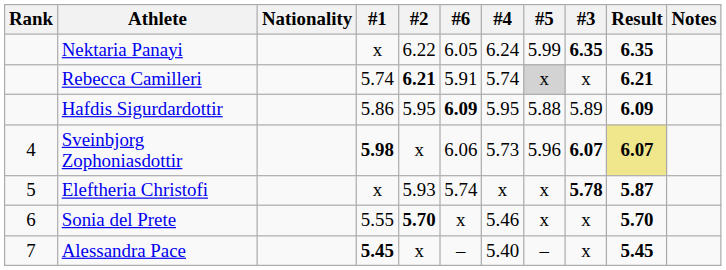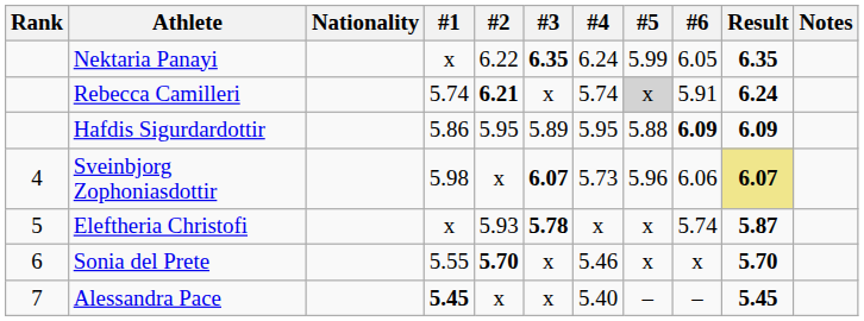 <table class="wikitable sortable" style="text-align:center">
 <tr>
 <th>Rank</th>
 <th>Athlete</th>
 <th>Nationality</th>
 <th>#1</th>
 <th>#2</th>
-<th>#6</th>
+<th>#3</th>
 <th>#4</th>
 <th>#5</th>
-<th>#3</th>
+<th>#6</th>
 <th>Result</th>
 <th>Notes</th>
 </tr>
 <tr>
 <td></td>
 <td align="left"><a href='#'>Nektaria Panayi</a></td>
 <td align=left></td>
 <td>x</td>
 <td>6.22</td>
-<td>6.05</td>
+<td><strong>6.35</strong></td>
 <td>6.24</td>
 <td>5.99</td>
-<td><strong>6.35</strong></td>
+<td>6.05</td>
 <td><strong>6.35</strong></td>
 <td></td>
 </tr>
 <tr>
 <td></td>
 <td align="left"><a href='#'>Rebecca Camilleri</a></td>
 <td align=left></td>
 <td>5.74</td>
 <td><strong>6.21</strong></td>
-<td>5.91</td>
+<td>x</td>
 <td>5.74</td>
 <td style="background: lightgrey;">x</td>
-<td>x</td>
-<td><strong>6.21</strong></td>
+<td>5.91</td>
+<td><strong>6.24</strong></td>
 <td></td>
 </tr>
 <tr>
 <td></td>
 <td align="left"><a href='#'>Hafdis Sigurdardottir</a></td>
 <td align=left></td>
 <td>5.86</td>
 <td>5.95</td>
-<td><strong>6.09</strong></td>
+<td>5.89</td>
 <td>5.95</td>
 <td>5.88</td>
-<td>5.89</td>
+<td><strong>6.09</strong></td>
 <td><strong>6.09</strong></td>
 <td></td>
 </tr>
 <tr>
 <td>4</td>
 <td align="left"><a href='#'>Sveinbjorg Zophoniasdottir</a></td>
 <td align=left></td>
-<td><strong>5.98</strong></td>
+<td>5.98</td>
 <td>x</td>
-<td>6.06</td>
+<td><strong>6.07</strong></td>
 <td>5.73</td>
 <td>5.96</td>
-<td><strong>6.07</strong></td>
+<td>6.06</td>
 <td style="background: khaki;"><strong>6.07</strong></td>
 <td></td>
 </tr>
 <tr>
 <td>5</td>
 <td align="left"><a href='#'>Eleftheria Christofi</a></td>
 <td align=left></td>
 <td>x</td>
 <td>5.93</td>
-<td>5.74</td>
+<td><strong>5.78</strong></td>
 <td>x</td>
 <td>x</td>
-<td><strong>5.78</strong></td>
+<td>5.74</td>
 <td><strong>5.87</strong></td>
 <td></td>
 </tr>
 <tr>
 <td>6</td>
 <td align="left"><a href='#'>Sonia del Prete</a></td>
 <td align=left></td>
 <td>5.55</td>
 <td><strong>5.70</strong></td>
 <td>x</td>
 <td>5.46</td>
 <td>x</td>
 <td>x</td>
 <td><strong>5.70</strong></td>
 <td></td>
 </tr>
 <tr>
 <td>7</td>
 <td align="left"><a href='#'>Alessandra Pace</a></td>
 <td align=left></td>
 <td><strong>5.45</strong></td>
 <td>x</td>
-<td>–</td>
+<td>x</td>
 <td>5.40</td>
 <td>–</td>
-<td>x</td>
+<td>–</td>
 <td><strong>5.45</strong></td>
 <td></td>
 </tr>
 </table>
